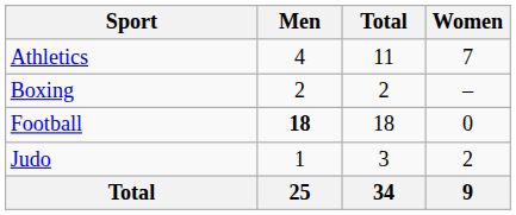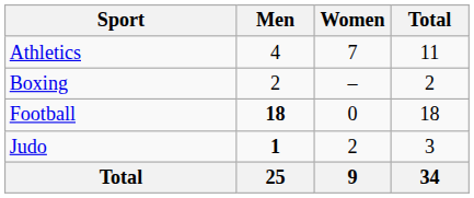 <table class="wikitable sortable" style="text-align:center;">
 <tr>
 <th width=180>Sport</th>
 <th width=55>Men</th>
+<th width=55>Women</th>
 <th width=55>Total</th>
-<th width=55>Women</th>
 </tr>
 <tr>
 <td align=left><a href='#'>Athletics</a></td>
 <td>4</td>
+<td>7</td>
 <td>11</td>
-<td>7</td>
 </tr>
 <tr>
 <td align=left><a href='#'>Boxing</a></td>
 <td>2</td>
+<td>–</td>
 <td>2</td>
-<td>–</td>
 </tr>
 <tr>
 <td align=left><a href='#'>Football</a></td>
 <td><strong>18</strong></td>
+<td>0</td>
 <td>18</td>
-<td>0</td>
 </tr>
 <tr>
 <td align=left><a href='#'>Judo</a></td>
-<td>1</td>
+<td><strong>1</strong></td>
+<td>2</td>
 <td>3</td>
-<td>2</td>
 </tr>
 <tr>
 <th>Total</th>
 <th>25</th>
+<th>9</th>
 <th>34</th>
-<th>9</th>
 </tr>
 </table>
